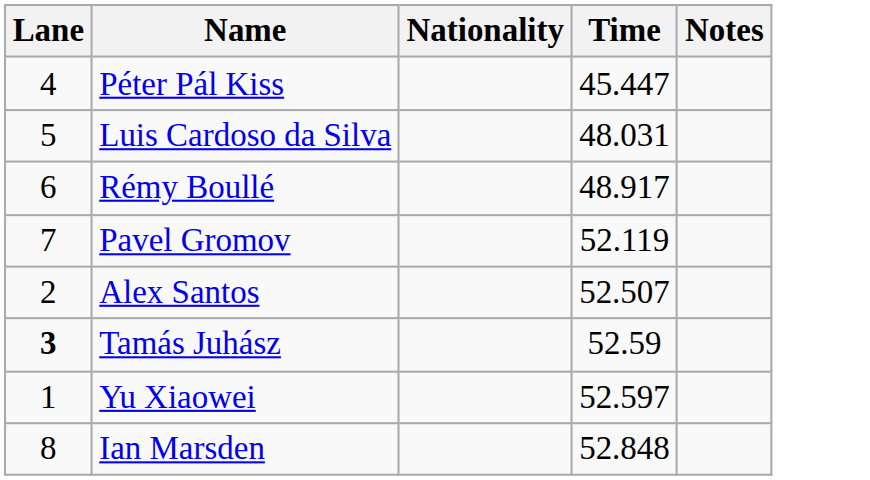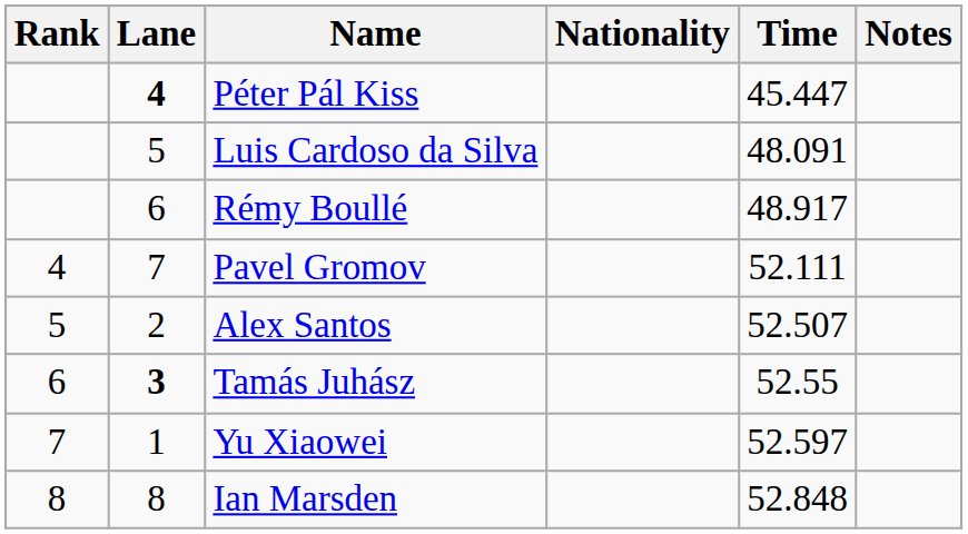 <table class="wikitable" style="text-align:center;">
 <tr>
+<th>Rank</th>
 <th>Lane</th>
 <th>Name</th>
 <th>Nationality</th>
 <th>Time</th>
 <th>Notes</th>
 </tr>
 <tr>
-<td>4</td>
+<td></td>
+<td><strong>4</strong></td>
 <td align=left><a href='#'>Péter Pál Kiss</a></td>
 <td align=left></td>
 <td>45.447</td>
 <td></td>
 </tr>
 <tr>
+<td></td>
 <td>5</td>
 <td align=left><a href='#'>Luis Cardoso da Silva</a></td>
 <td align=left></td>
-<td>48.031</td>
+<td>48.091</td>
 <td></td>
 </tr>
 <tr>
+<td></td>
 <td>6</td>
 <td align=left><a href='#'>Rémy Boullé</a></td>
 <td align=left></td>
 <td>48.917</td>
 <td></td>
 </tr>
 <tr>
+<td>4</td>
 <td>7</td>
 <td align=left><a href='#'>Pavel Gromov</a></td>
 <td align=left></td>
-<td>52.119</td>
+<td>52.111</td>
 <td></td>
 </tr>
 <tr>
+<td>5</td>
 <td>2</td>
 <td align=left><a href='#'>Alex Santos</a></td>
 <td align=left></td>
 <td>52.507</td>
 <td></td>
 </tr>
 <tr>
+<td>6</td>
 <td><strong>3</strong></td>
 <td align=left><a href='#'>Tamás Juhász</a></td>
 <td align=left></td>
-<td>52.59</td>
+<td>52.55</td>
 <td></td>
 </tr>
 <tr>
+<td>7</td>
 <td>1</td>
 <td align=left><a href='#'>Yu Xiaowei</a></td>
 <td align=left></td>
 <td>52.597</td>
 <td></td>
 </tr>
 <tr>
 <td>8</td>
+<td>8</td>
 <td align=left><a href='#'>Ian Marsden</a></td>
 <td align=left></td>
 <td>52.848</td>
 <td></td>
 </tr>
 </table>
